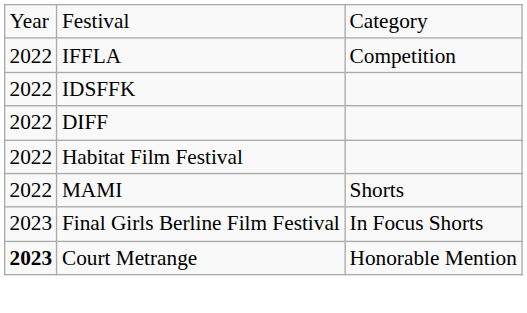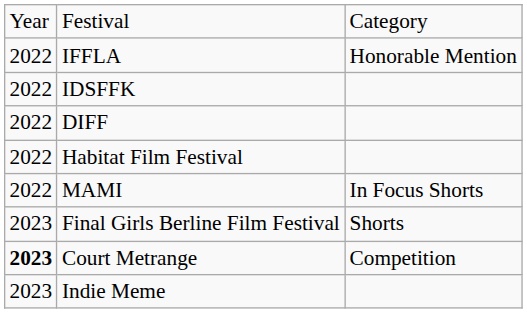 <table class="wikitable">
 <tr>
 <td>Year</td>
 <td>Festival</td>
 <td>Category</td>
 </tr>
 <tr>
 <td>2022</td>
 <td>IFFLA</td>
-<td>Competition</td>
+<td>Honorable Mention</td>
 </tr>
 <tr>
 <td>2022</td>
 <td>IDSFFK</td>
 <td></td>
 </tr>
 <tr>
 <td>2022</td>
 <td>DIFF</td>
 <td></td>
 </tr>
 <tr>
 <td>2022</td>
 <td>Habitat Film Festival</td>
 <td></td>
 </tr>
 <tr>
 <td>2022</td>
 <td>MAMI</td>
-<td>Shorts</td>
+<td>In Focus Shorts</td>
 </tr>
 <tr>
 <td>2023</td>
 <td>Final Girls Berline Film Festival</td>
-<td>In Focus Shorts</td>
+<td>Shorts</td>
 </tr>
 <tr>
 <td><strong>2023</strong></td>
 <td>Court Metrange</td>
-<td>Honorable Mention</td>
+<td>Competition</td>
+</tr>
+<tr>
+<td>2023</td>
+<td>Indie Meme</td>
+<td></td>
 </tr>
 </table>
